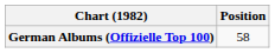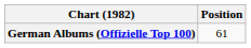 <table class="wikitable plainrowheaders" style="text-align:center">
 <tr>
 <th scope="col">Chart (1982)</th>
 <th scope="col">Position</th>
 </tr>
 <tr>
 <th scope="row">German Albums (<a href='#'>Offizielle Top 100</a>)</th>
-<td>58</td>
+<td>61</td>
 </tr>
 </table>
